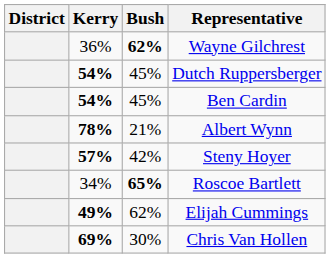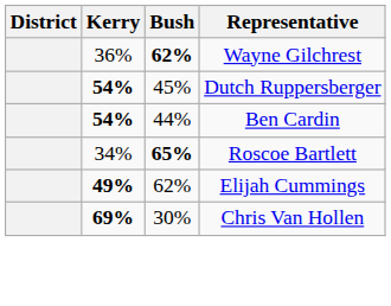 <table class=wikitable>
 <tr>
 <th>District</th>
 <th>Kerry</th>
 <th>Bush</th>
 <th>Representative</th>
 </tr>
 <tr align=center>
 <th></th>
 <td>36%</td>
 <td><strong>62%</strong></td>
 <td><a href='#'>Wayne Gilchrest</a></td>
 </tr>
 <tr align=center>
 <th></th>
 <td><strong>54%</strong></td>
 <td>45%</td>
 <td><a href='#'>Dutch Ruppersberger</a></td>
 </tr>
 <tr align=center>
 <th></th>
 <td><strong>54%</strong></td>
-<td>45%</td>
+<td>44%</td>
 <td><a href='#'>Ben Cardin</a></td>
-</tr>
-<tr align=center>
-<th></th>
-<td><strong>78%</strong></td>
-<td>21%</td>
-<td><a href='#'>Albert Wynn</a></td>
-</tr>
-<tr align=center>
-<th></th>
-<td><strong>57%</strong></td>
-<td>42%</td>
-<td><a href='#'>Steny Hoyer</a></td>
 </tr>
 <tr align=center>
 <th></th>
 <td>34%</td>
 <td><strong>65%</strong></td>
 <td><a href='#'>Roscoe Bartlett</a></td>
 </tr>
 <tr align=center>
 <th></th>
 <td><strong>49%</strong></td>
 <td>62%</td>
 <td><a href='#'>Elijah Cummings</a></td>
 </tr>
 <tr align=center>
 <th></th>
 <td><strong>69%</strong></td>
 <td>30%</td>
 <td><a href='#'>Chris Van Hollen</a></td>
 </tr>
 </table>
